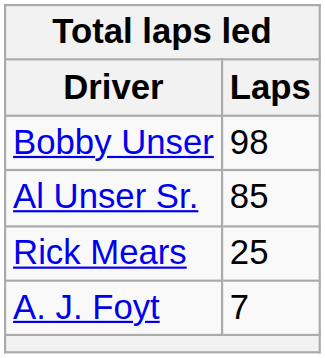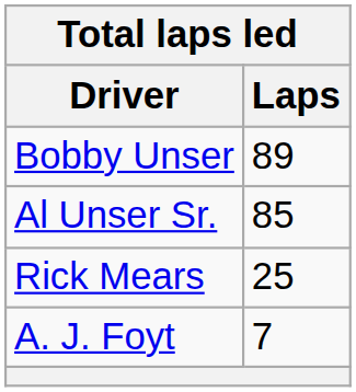 <table class="wikitable">
 <tr>
 <th colspan=2>Total laps led</th>
 </tr>
 <tr>
 <th>Driver</th>
 <th>Laps</th>
 </tr>
 <tr>
 <td><a href='#'>Bobby Unser</a></td>
-<td>98</td>
+<td>89</td>
 </tr>
 <tr>
 <td><a href='#'>Al Unser Sr.</a></td>
 <td>85</td>
 </tr>
 <tr>
 <td><a href='#'>Rick Mears</a></td>
 <td>25</td>
 </tr>
 <tr>
 <td><a href='#'>A. J. Foyt</a></td>
 <td>7</td>
 </tr>
 <tr>
 <th colspan=2></th>
 </tr>
 </table>
